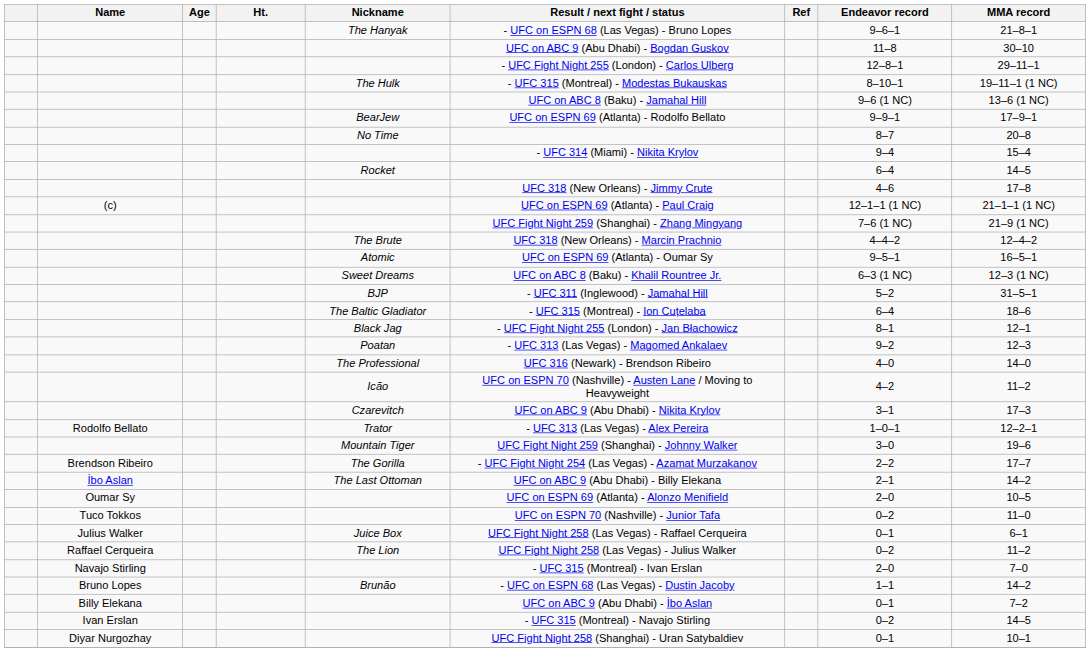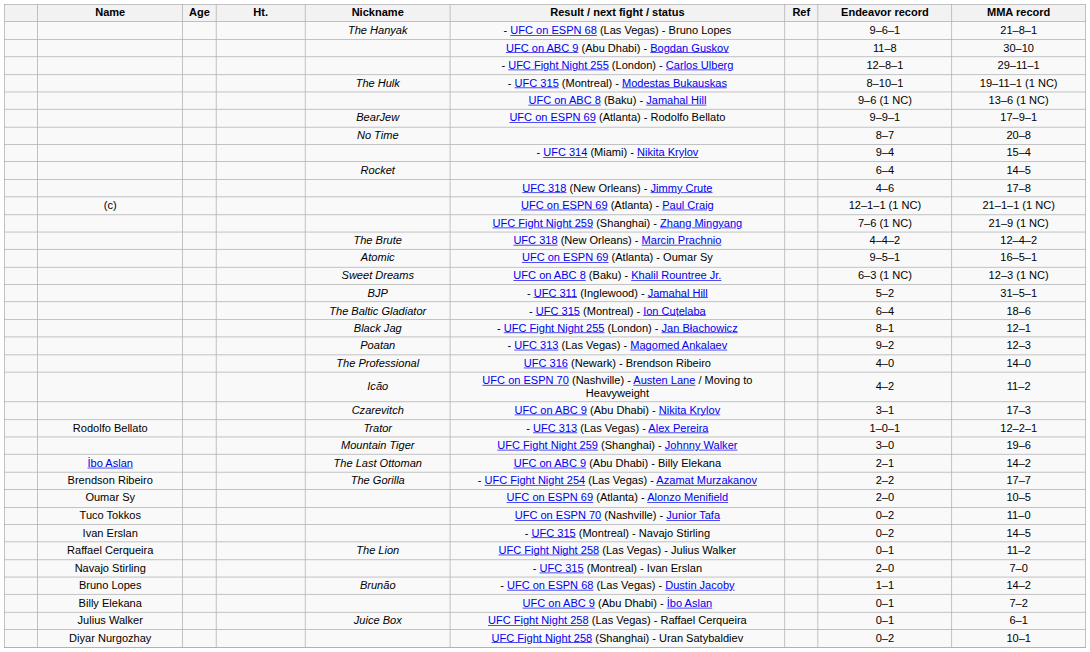 <table class="wikitable sortable" style="text-align:center">
 <tr>
 <th width=3%></th>
 <th width=13%>Name</th>
 <th width=3%>Age</th>
 <th width=8%>Ht.</th>
 <th width=13%>Nickname</th>
 <th width=30%>Result / next fight / status</th>
 <th width=3%>Ref</th>
 <th width=12%>Endeavor record</th>
 <th width=12%>MMA record</th>
 </tr>
 <tr>
 <td></td>
 <td></td>
 <td></td>
 <td></td>
 <td><em>The Hanyak</em></td>
 <td> - <a href='#'>UFC on ESPN 68</a> (Las Vegas) - Bruno Lopes</td>
 <td></td>
 <td>9–6–1</td>
 <td>21–8–1</td>
 </tr>
 <tr>
 <td></td>
 <td></td>
 <td></td>
 <td></td>
 <td><em></em></td>
 <td><a href='#'>UFC on ABC 9</a> (Abu Dhabi) - <a href='#'>Bogdan Guskov</a></td>
 <td></td>
 <td>11–8</td>
 <td>30–10</td>
 </tr>
 <tr>
 <td></td>
 <td></td>
 <td></td>
 <td></td>
 <td></td>
 <td> - <a href='#'>UFC Fight Night 255</a> (London) - <a href='#'>Carlos Ulberg</a></td>
 <td></td>
 <td>12–8–1</td>
 <td>29–11–1</td>
 </tr>
 <tr>
 <td></td>
 <td></td>
 <td></td>
 <td></td>
 <td><em>The Hulk</em></td>
 <td> - <a href='#'>UFC 315</a> (Montreal) - <a href='#'>Modestas Bukauskas</a></td>
 <td></td>
 <td>8–10–1</td>
 <td>19–11–1 (1 NC)</td>
 </tr>
 <tr>
 <td></td>
 <td></td>
 <td></td>
 <td></td>
 <td><em></em></td>
 <td><a href='#'>UFC on ABC 8</a>  (Baku) - <a href='#'>Jamahal Hill</a></td>
 <td></td>
 <td>9–6 (1 NC)</td>
 <td>13–6 (1 NC)</td>
 </tr>
 <tr>
 <td></td>
 <td></td>
 <td></td>
 <td></td>
 <td><em>BearJew</em></td>
 <td><a href='#'>UFC on ESPN 69</a> (Atlanta) - Rodolfo Bellato</td>
 <td></td>
 <td>9–9–1</td>
 <td>17–9–1</td>
 </tr>
 <tr>
 <td></td>
 <td></td>
 <td></td>
 <td></td>
 <td><em>No Time</em></td>
 <td></td>
 <td></td>
 <td>8–7</td>
 <td>20–8</td>
 </tr>
 <tr>
 <td></td>
 <td></td>
 <td></td>
 <td></td>
 <td><em></em></td>
 <td> - <a href='#'>UFC 314</a> (Miami) - <a href='#'>Nikita Krylov</a></td>
 <td></td>
 <td>9–4</td>
 <td>15–4</td>
 </tr>
 <tr>
 <td></td>
 <td></td>
 <td></td>
 <td></td>
 <td><em>Rocket</em></td>
 <td></td>
 <td></td>
 <td>6–4</td>
 <td>14–5</td>
 </tr>
 <tr>
 <td></td>
 <td></td>
 <td></td>
 <td></td>
 <td></td>
 <td><a href='#'>UFC 318</a> (New Orleans) - <a href='#'>Jimmy Crute</a></td>
 <td></td>
 <td>4–6</td>
 <td>17–8</td>
 </tr>
 <tr>
 <td></td>
 <td> (c)</td>
 <td></td>
 <td></td>
 <td></td>
 <td><a href='#'>UFC on ESPN 69</a> (Atlanta) - <a href='#'>Paul Craig</a></td>
 <td></td>
 <td>12–1–1 (1 NC)</td>
 <td>21–1–1 (1 NC)</td>
 </tr>
 <tr>
 <td></td>
 <td></td>
 <td></td>
 <td></td>
 <td></td>
 <td><a href='#'>UFC Fight Night 259</a> (Shanghai) - <a href='#'>Zhang Mingyang</a></td>
 <td></td>
 <td>7–6 (1 NC)</td>
 <td>21–9 (1 NC)</td>
 </tr>
 <tr>
 <td></td>
 <td></td>
 <td></td>
 <td></td>
 <td><em>The Brute</em></td>
 <td><a href='#'>UFC 318</a> (New Orleans) - <a href='#'>Marcin Prachnio</a></td>
 <td></td>
 <td>4–4–2</td>
 <td>12–4–2</td>
 </tr>
 <tr>
 <td></td>
 <td></td>
 <td></td>
 <td></td>
 <td><em>Atomic</em></td>
 <td><a href='#'>UFC on ESPN 69</a> (Atlanta) - Oumar Sy</td>
 <td></td>
 <td>9–5–1</td>
 <td>16–5–1</td>
 </tr>
 <tr>
 <td></td>
 <td></td>
 <td></td>
 <td></td>
 <td><em>Sweet Dreams</em></td>
 <td><a href='#'>UFC on ABC 8</a>  (Baku) - <a href='#'>Khalil Rountree Jr.</a></td>
 <td></td>
 <td>6–3 (1 NC)</td>
 <td>12–3 (1 NC)</td>
 </tr>
 <tr>
 <td></td>
 <td></td>
 <td></td>
 <td></td>
 <td><em>BJP</em></td>
 <td> - <a href='#'>UFC 311</a> (Inglewood) - <a href='#'>Jamahal Hill</a></td>
 <td></td>
 <td>5–2</td>
 <td>31–5–1</td>
 </tr>
 <tr>
 <td></td>
 <td></td>
 <td></td>
 <td></td>
 <td><em>The Baltic Gladiator</em></td>
 <td> - <a href='#'>UFC 315</a> (Montreal) - <a href='#'>Ion Cuțelaba</a></td>
 <td></td>
 <td>6–4</td>
 <td>18–6</td>
 </tr>
 <tr>
 <td></td>
 <td></td>
 <td></td>
 <td></td>
 <td><em>Black Jag</em></td>
 <td> - <a href='#'>UFC Fight Night 255</a> (London) - <a href='#'>Jan Błachowicz</a></td>
 <td></td>
 <td>8–1</td>
 <td>12–1</td>
 </tr>
 <tr>
 <td></td>
 <td></td>
 <td></td>
 <td></td>
 <td><em>Poatan</em></td>
 <td> - <a href='#'>UFC 313</a> (Las Vegas) - <a href='#'>Magomed Ankalaev</a></td>
 <td></td>
 <td>9–2</td>
 <td>12–3</td>
 </tr>
 <tr>
 <td></td>
 <td></td>
 <td></td>
 <td></td>
 <td><em>The Professional</em></td>
 <td><a href='#'>UFC 316</a> (Newark) - Brendson Ribeiro</td>
 <td></td>
 <td>4–0</td>
 <td>14–0</td>
 </tr>
 <tr>
 <td></td>
 <td></td>
 <td></td>
 <td></td>
 <td><em>Icão</em></td>
 <td><a href='#'>UFC on ESPN 70</a> (Nashville) - <a href='#'>Austen Lane</a> / Moving to Heavyweight</td>
 <td></td>
 <td>4–2</td>
 <td>11–2</td>
 </tr>
 <tr>
 <td></td>
 <td></td>
 <td></td>
 <td></td>
 <td><em>Czarevitch</em></td>
 <td><a href='#'>UFC on ABC 9</a> (Abu Dhabi) - <a href='#'>Nikita Krylov</a></td>
 <td></td>
 <td>3–1</td>
 <td>17–3</td>
 </tr>
 <tr>
 <td></td>
 <td>Rodolfo Bellato</td>
 <td></td>
 <td></td>
 <td><em>Trator</em></td>
 <td> - <a href='#'>UFC 313</a> (Las Vegas) - <a href='#'>Alex Pereira</a></td>
 <td></td>
 <td>1–0–1</td>
 <td>12–2–1</td>
 </tr>
 <tr>
 <td></td>
 <td></td>
 <td></td>
 <td></td>
 <td><em>Mountain Tiger</em></td>
 <td><a href='#'>UFC Fight Night 259</a> (Shanghai) - <a href='#'>Johnny Walker</a></td>
 <td></td>
 <td>3–0</td>
 <td>19–6</td>
 </tr>
 <tr>
 <td></td>
+<td><a href='#'>İbo Aslan</a></td>
+<td></td>
+<td></td>
+<td><em>The Last Ottoman</em></td>
+<td><a href='#'>UFC on ABC 9</a> (Abu Dhabi) - Billy Elekana</td>
+<td></td>
+<td>2–1</td>
+<td>14–2</td>
+</tr>
+<tr>
+<td></td>
 <td>Brendson Ribeiro</td>
 <td></td>
 <td></td>
 <td><em>The Gorilla</em></td>
 <td> - <a href='#'>UFC Fight Night 254</a> (Las Vegas) - <a href='#'>Azamat Murzakanov</a></td>
 <td></td>
 <td>2–2</td>
 <td>17–7</td>
-</tr>
-<tr>
-<td></td>
-<td><a href='#'>İbo Aslan</a></td>
-<td></td>
-<td></td>
-<td><em>The Last Ottoman</em></td>
-<td><a href='#'>UFC on ABC 9</a> (Abu Dhabi) - Billy Elekana</td>
-<td></td>
-<td>2–1</td>
-<td>14–2</td>
 </tr>
 <tr>
 <td></td>
 <td>Oumar Sy</td>
 <td></td>
 <td></td>
 <td></td>
 <td><a href='#'>UFC on ESPN 69</a> (Atlanta) - <a href='#'>Alonzo Menifield</a></td>
 <td></td>
 <td>2–0</td>
 <td>10–5</td>
 </tr>
 <tr>
 <td></td>
 <td>Tuco Tokkos</td>
 <td></td>
 <td></td>
 <td></td>
 <td><a href='#'>UFC on ESPN 70</a> (Nashville) - <a href='#'>Junior Tafa</a></td>
 <td></td>
 <td>0–2</td>
 <td>11–0</td>
 </tr>
 <tr>
 <td></td>
-<td>Julius Walker</td>
+<td>Ivan Erslan</td>
 <td></td>
 <td></td>
-<td><em>Juice Box</em></td>
-<td><a href='#'>UFC Fight Night 258</a> (Las Vegas) - Raffael Cerqueira</td>
 <td></td>
-<td>0–1</td>
-<td>6–1</td>
+<td> - <a href='#'>UFC 315</a> (Montreal) - Navajo Stirling</td>
+<td></td>
+<td>0–2</td>
+<td>14–5</td>
 </tr>
 <tr>
 <td></td>
 <td>Raffael Cerqueira</td>
 <td></td>
 <td></td>
 <td><em>The Lion</em></td>
 <td><a href='#'>UFC Fight Night 258</a> (Las Vegas) - Julius Walker</td>
 <td></td>
-<td>0–2</td>
+<td>0–1</td>
 <td>11–2</td>
 </tr>
 <tr>
 <td></td>
 <td>Navajo Stirling</td>
 <td></td>
 <td></td>
 <td></td>
 <td> - <a href='#'>UFC 315</a> (Montreal) - Ivan Erslan</td>
 <td></td>
 <td>2–0</td>
 <td>7–0</td>
 </tr>
 <tr>
 <td></td>
 <td>Bruno Lopes</td>
 <td></td>
 <td></td>
 <td><em>Brunão</em></td>
 <td> - <a href='#'>UFC on ESPN 68</a> (Las Vegas) - <a href='#'>Dustin Jacoby</a></td>
 <td></td>
 <td>1–1</td>
 <td>14–2</td>
 </tr>
 <tr>
 <td></td>
 <td>Billy Elekana</td>
 <td></td>
 <td></td>
 <td></td>
 <td><a href='#'>UFC on ABC 9</a> (Abu Dhabi) - <a href='#'>İbo Aslan</a></td>
 <td></td>
 <td>0–1</td>
 <td>7–2</td>
 </tr>
 <tr>
 <td></td>
-<td>Ivan Erslan</td>
+<td>Julius Walker</td>
 <td></td>
 <td></td>
+<td><em>Juice Box</em></td>
+<td><a href='#'>UFC Fight Night 258</a> (Las Vegas) - Raffael Cerqueira</td>
 <td></td>
-<td> - <a href='#'>UFC 315</a> (Montreal) - Navajo Stirling</td>
-<td></td>
-<td>0–2</td>
-<td>14–5</td>
+<td>0–1</td>
+<td>6–1</td>
 </tr>
 <tr>
 <td></td>
 <td>Diyar Nurgozhay</td>
 <td></td>
 <td></td>
 <td></td>
 <td><a href='#'>UFC Fight Night 258</a> (Shanghai) - Uran Satybaldiev</td>
 <td></td>
-<td>0–1</td>
+<td>0–2</td>
 <td>10–1</td>
 </tr>
 <tr>
 </tr>
 </table>
